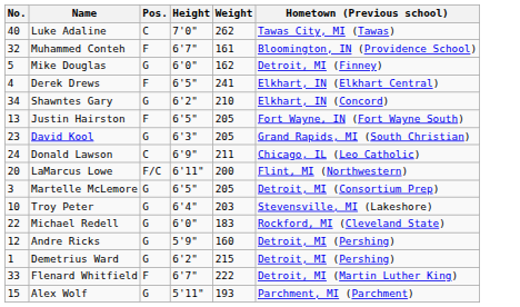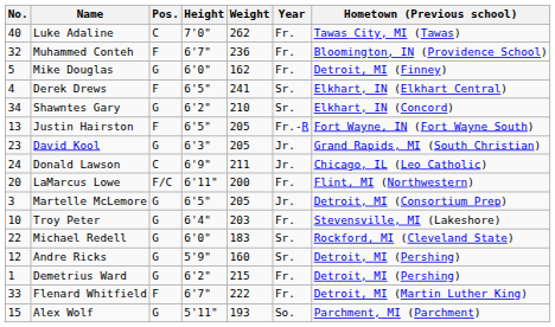 <table class="wikitable" style="font-size: 90%;">
 <tr>
 <th>No.</th>
 <th>Name</th>
 <th>Pos.</th>
 <th>Height</th>
 <th>Weight</th>
+<th>Year</th>
 <th>Hometown (Previous school)</th>
 </tr>
 <tr>
 <td>40</td>
 <td>Luke Adaline</td>
 <td>C</td>
 <td>7'0"</td>
 <td>262</td>
+<td>Fr.</td>
 <td><a href='#'>Tawas City, MI</a> (<a href='#'>Tawas</a>)</td>
 </tr>
 <tr>
 <td>32</td>
 <td>Muhammed Conteh</td>
 <td>F</td>
 <td>6'7"</td>
-<td>161</td>
+<td>236</td>
+<td>Fr.</td>
 <td><a href='#'>Bloomington, IN</a> (<a href='#'>Providence School</a>)</td>
 </tr>
 <tr>
 <td>5</td>
 <td>Mike Douglas</td>
 <td>G</td>
 <td>6'0"</td>
 <td>162</td>
+<td>Fr.</td>
 <td><a href='#'>Detroit, MI</a> (<a href='#'>Finney</a>)</td>
 </tr>
 <tr>
 <td>4</td>
 <td>Derek Drews</td>
 <td>F</td>
 <td>6'5"</td>
 <td>241</td>
+<td>Sr.</td>
 <td><a href='#'>Elkhart, IN</a> (<a href='#'>Elkhart Central</a>)</td>
 </tr>
 <tr>
 <td>34</td>
 <td>Shawntes Gary</td>
 <td>G</td>
 <td>6'2"</td>
 <td>210</td>
+<td>Sr.</td>
 <td><a href='#'>Elkhart, IN</a> (<a href='#'>Concord</a>)</td>
 </tr>
 <tr>
 <td>13</td>
 <td>Justin Hairston</td>
 <td>F</td>
 <td>6'5"</td>
 <td>205</td>
+<td>Fr.-<a href='#'>R</a></td>
 <td><a href='#'>Fort Wayne, IN</a> (<a href='#'>Fort Wayne South</a>)</td>
 </tr>
 <tr>
 <td>23</td>
 <td><a href='#'>David Kool</a></td>
 <td>G</td>
 <td>6'3"</td>
 <td>205</td>
+<td>Jr.</td>
 <td><a href='#'>Grand Rapids, MI</a> (<a href='#'>South Christian</a>)</td>
 </tr>
 <tr>
 <td>24</td>
 <td>Donald Lawson</td>
 <td>C</td>
 <td>6'9"</td>
 <td>211</td>
+<td>Jr.</td>
 <td><a href='#'>Chicago, IL</a> (<a href='#'>Leo Catholic</a>)</td>
 </tr>
 <tr>
 <td>20</td>
 <td>LaMarcus Lowe</td>
 <td>F/C</td>
 <td>6'11"</td>
 <td>200</td>
+<td>Fr.</td>
 <td><a href='#'>Flint, MI</a> (<a href='#'>Northwestern</a>)</td>
 </tr>
 <tr>
 <td>3</td>
 <td>Martelle McLemore</td>
 <td>G</td>
 <td>6'5"</td>
 <td>205</td>
+<td>Jr.</td>
 <td><a href='#'>Detroit, MI</a> (<a href='#'>Consortium Prep</a>)</td>
 </tr>
 <tr>
 <td>10</td>
 <td>Troy Peter</td>
 <td>G</td>
 <td>6'4"</td>
 <td>203</td>
+<td>Fr.</td>
 <td><a href='#'>Stevensville, MI</a> (Lakeshore)</td>
 </tr>
 <tr>
 <td>22</td>
 <td>Michael Redell</td>
 <td>G</td>
 <td>6'0"</td>
 <td>183</td>
+<td>Sr.</td>
 <td><a href='#'>Rockford, MI</a> (<a href='#'>Cleveland State</a>)</td>
 </tr>
 <tr>
 <td>12</td>
 <td>Andre Ricks</td>
 <td>G</td>
 <td>5'9"</td>
 <td>160</td>
+<td>Sr.</td>
 <td><a href='#'>Detroit, MI</a> (<a href='#'>Pershing</a>)</td>
 </tr>
 <tr>
 <td>1</td>
 <td>Demetrius Ward</td>
 <td>G</td>
 <td>6'2"</td>
 <td>215</td>
+<td>Fr.</td>
 <td><a href='#'>Detroit, MI</a> (<a href='#'>Pershing</a>)</td>
 </tr>
 <tr>
 <td>33</td>
 <td>Flenard Whitfield</td>
 <td>F</td>
 <td>6'7"</td>
 <td>222</td>
+<td>Fr.</td>
 <td><a href='#'>Detroit, MI</a> (<a href='#'>Martin Luther King</a>)</td>
 </tr>
 <tr>
 <td>15</td>
 <td>Alex Wolf</td>
 <td>G</td>
 <td>5'11"</td>
 <td>193</td>
+<td>So.</td>
 <td><a href='#'>Parchment, MI</a> (<a href='#'>Parchment</a>)</td>
 </tr>
 </table>
